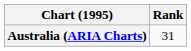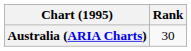 <table class="wikitable sortable plainrowheaders" style="text-align:center">
 <tr>
 <th scope="col">Chart (1995)</th>
 <th scope="col">Rank</th>
 </tr>
 <tr>
 <th scope="row">Australia (<a href='#'>ARIA Charts</a>)</th>
-<td>31</td>
+<td>30</td>
 </tr>
 </table>
